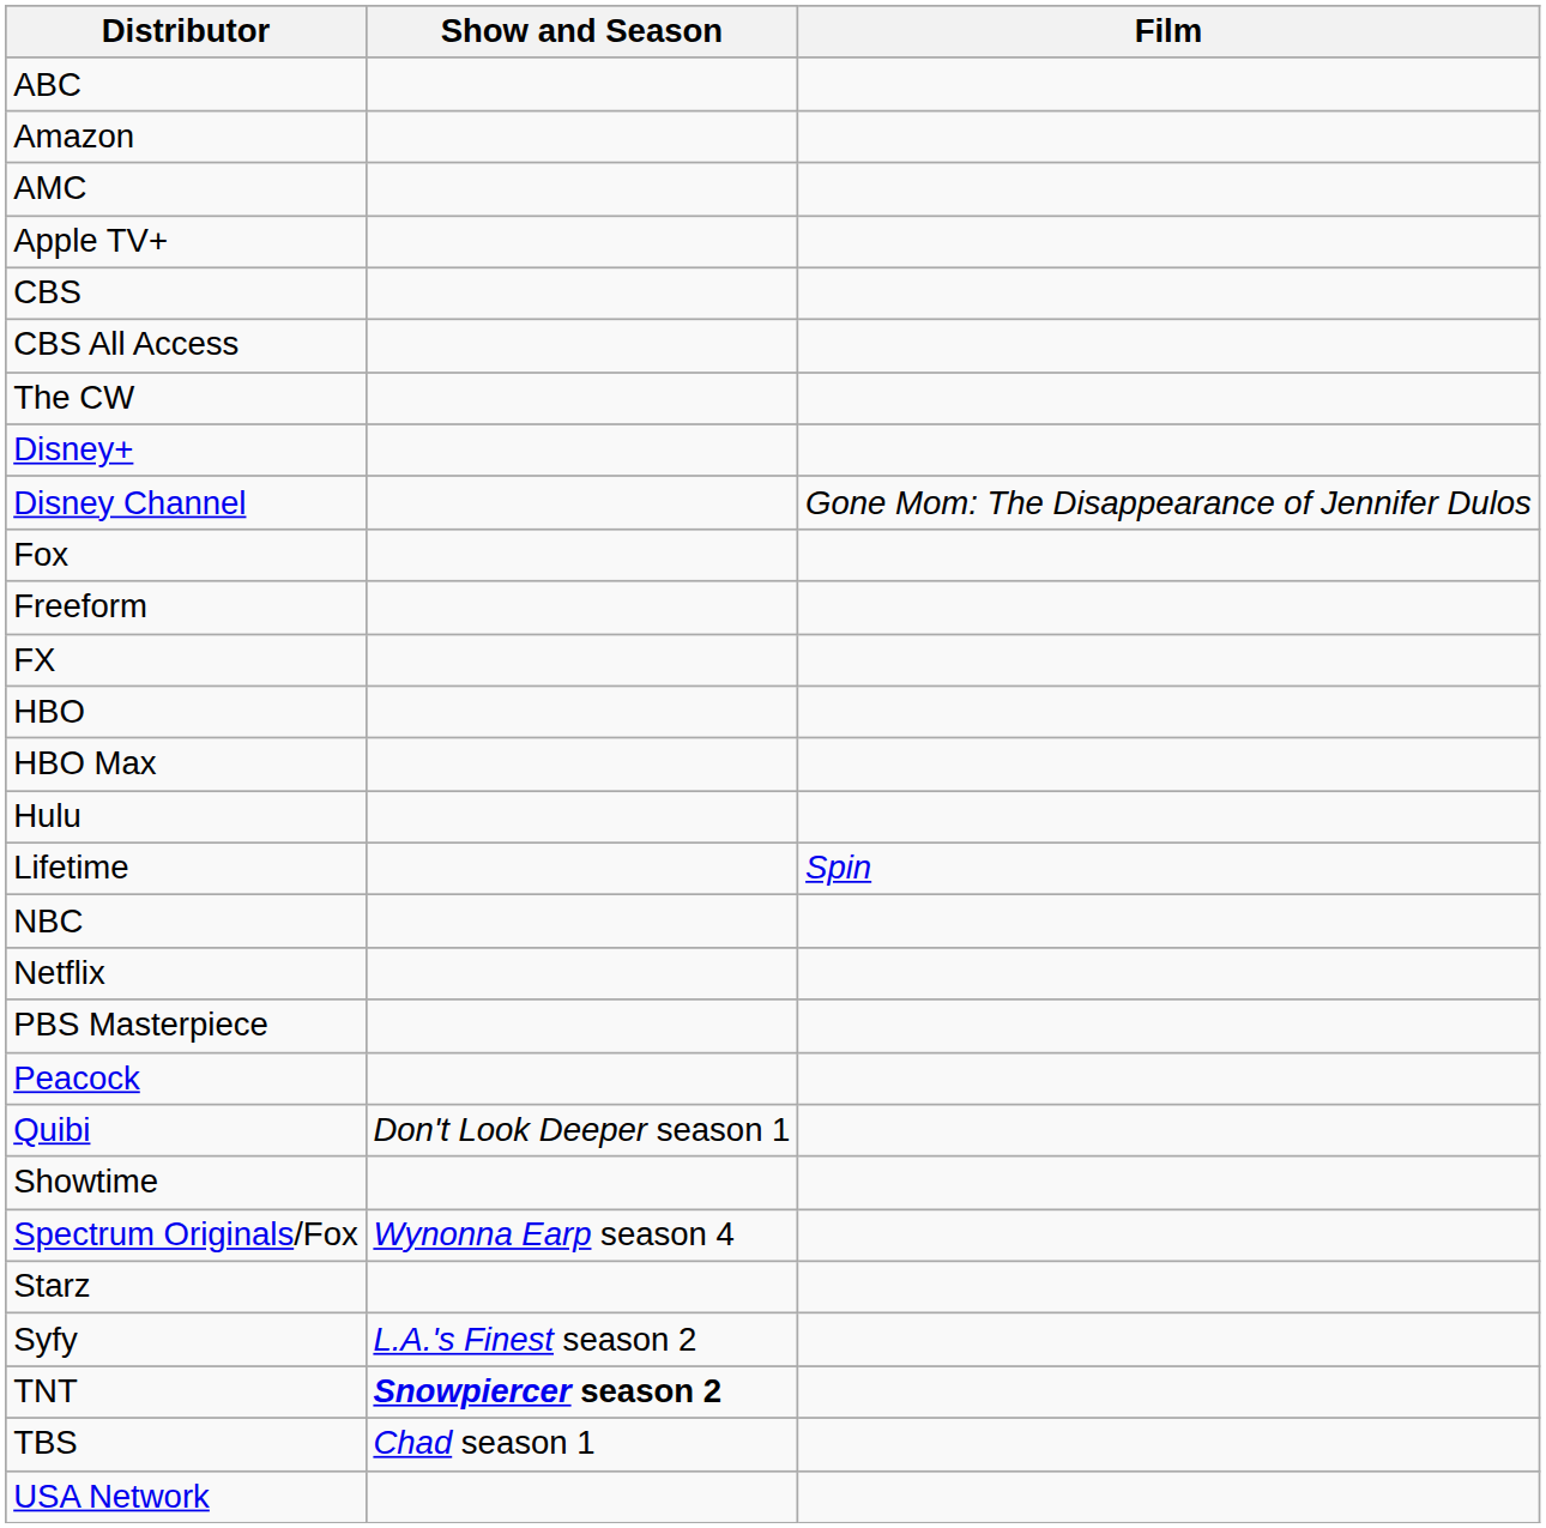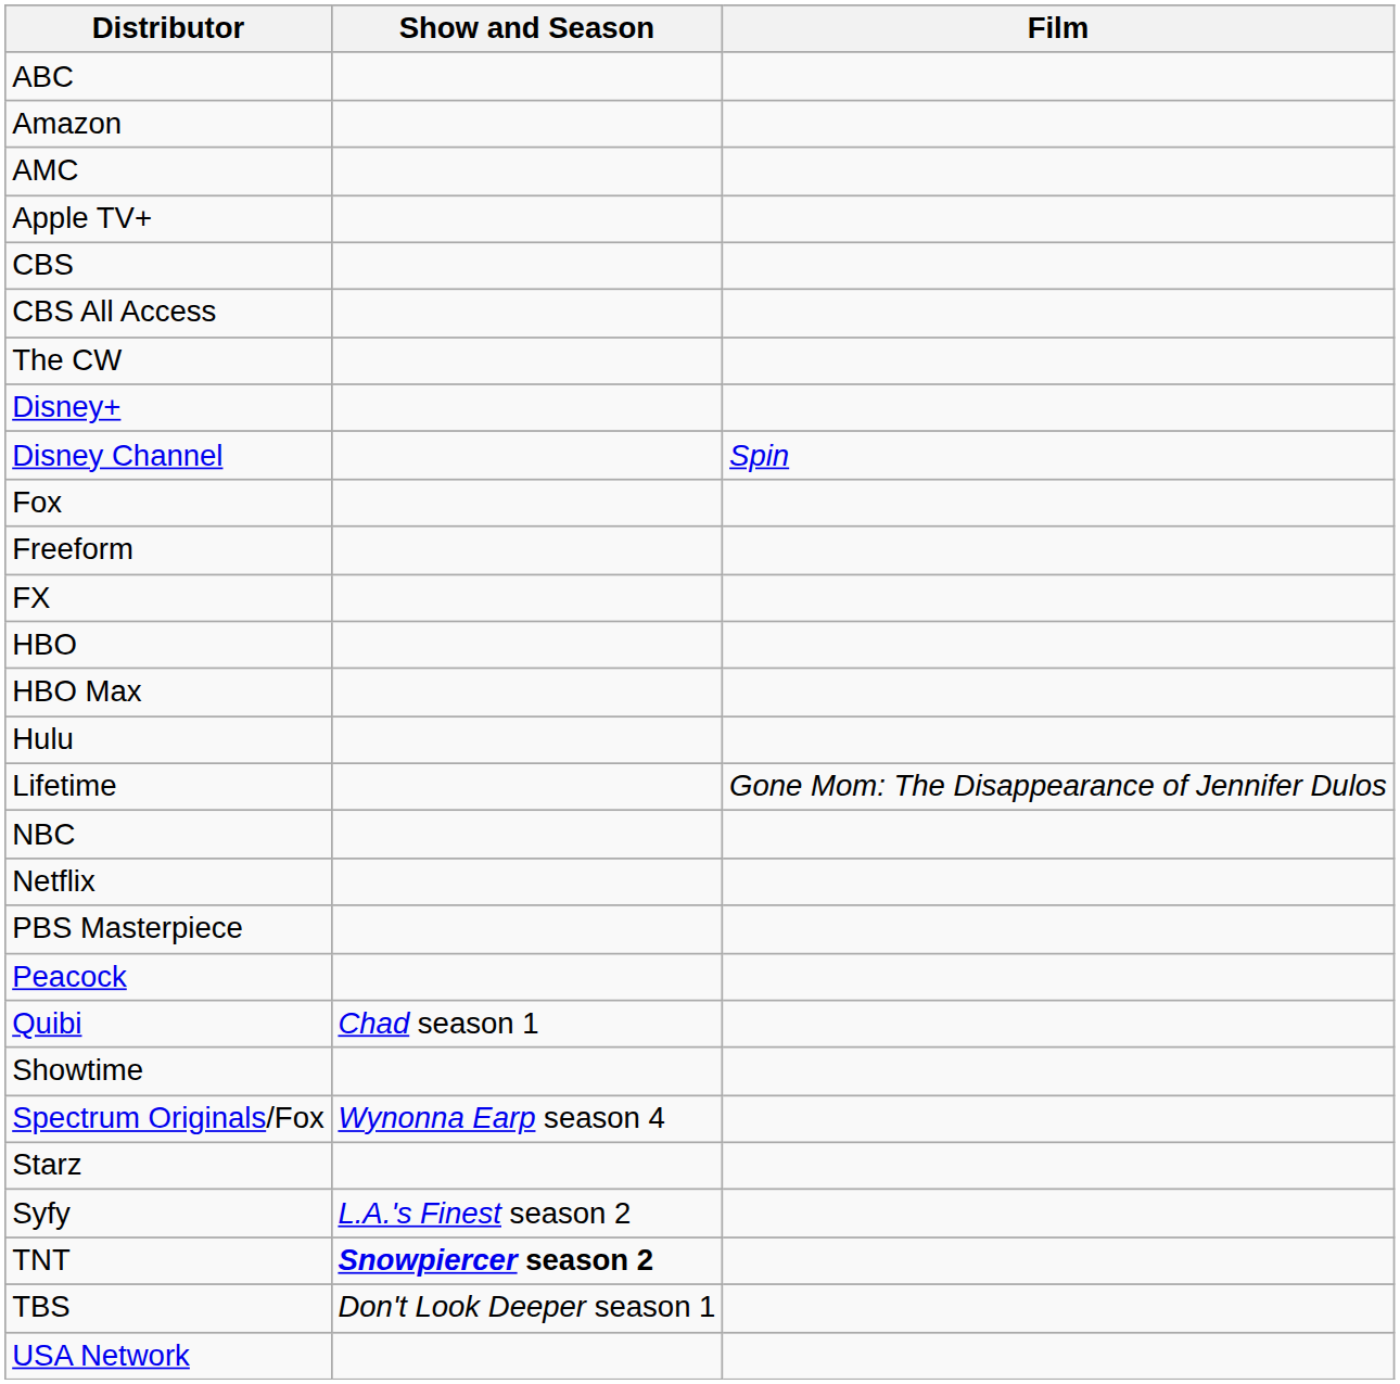 <table class="wikitable">
 <tr>
 <th>Distributor</th>
 <th>Show and Season</th>
 <th>Film</th>
 </tr>
 <tr>
 <td>ABC</td>
 <td></td>
 <td></td>
 </tr>
 <tr>
 <td>Amazon</td>
 <td></td>
 <td></td>
 </tr>
 <tr>
 <td>AMC</td>
 <td></td>
 <td></td>
 </tr>
 <tr>
 <td>Apple TV+</td>
 <td></td>
 <td></td>
 </tr>
 <tr>
 <td>CBS</td>
 <td></td>
 <td></td>
 </tr>
 <tr>
 <td>CBS All Access</td>
 <td></td>
 <td></td>
 </tr>
 <tr>
 <td>The CW</td>
 <td></td>
 <td></td>
 </tr>
 <tr>
 <td><a href='#'>Disney+</a></td>
 <td></td>
 </tr>
 <tr>
 <td><a href='#'>Disney Channel</a></td>
 <td></td>
-<td><em>Gone Mom: The Disappearance of Jennifer Dulos</em></td>
+<td><em><a href='#'>Spin</a></em></td>
 </tr>
 <tr>
 <td>Fox</td>
 <td></td>
 <td></td>
 </tr>
 <tr>
 <td>Freeform</td>
 <td></td>
 <td></td>
 </tr>
 <tr>
 <td>FX</td>
 <td></td>
 <td></td>
 </tr>
 <tr>
 <td>HBO</td>
 <td></td>
 <td></td>
 </tr>
 <tr>
 <td>HBO Max</td>
 <td></td>
 <td></td>
 </tr>
 <tr>
 <td>Hulu</td>
 <td></td>
 <td></td>
 </tr>
 <tr>
 <td>Lifetime</td>
 <td></td>
-<td><em><a href='#'>Spin</a></em></td>
+<td><em>Gone Mom: The Disappearance of Jennifer Dulos</em></td>
 </tr>
 <tr>
 <td>NBC</td>
 <td></td>
 <td></td>
 </tr>
 <tr>
 <td>Netflix</td>
 <td></td>
 <td></td>
 </tr>
 <tr>
 <td>PBS Masterpiece</td>
 <td></td>
 <td></td>
 </tr>
 <tr>
 <td><a href='#'>Peacock</a></td>
 <td></td>
 <td></td>
 </tr>
 <tr>
 <td><a href='#'>Quibi</a></td>
-<td><em>Don't Look Deeper</em> season 1</td>
+<td><em><a href='#'>Chad</a></em> season 1</td>
 <td></td>
 </tr>
 <tr>
 <td>Showtime</td>
 <td></td>
 <td></td>
 </tr>
 <tr>
 <td><a href='#'>Spectrum Originals</a>/Fox</td>
 <td><em><a href='#'>Wynonna Earp</a></em> season 4</td>
 <td></td>
 </tr>
 <tr>
 <td>Starz</td>
 <td></td>
 <td></td>
 </tr>
 <tr>
 <td>Syfy</td>
 <td><em><a href='#'>L.A.'s Finest</a></em> season 2</td>
 <td></td>
 </tr>
 <tr>
 <td>TNT</td>
 <td><strong><em><a href='#'>Snowpiercer</a></em> season 2</strong></td>
 <td></td>
 </tr>
 <tr>
 <td>TBS</td>
-<td><em><a href='#'>Chad</a></em> season 1</td>
+<td><em>Don't Look Deeper</em> season 1</td>
 <td></td>
 </tr>
 <tr>
 <td><a href='#'>USA Network</a></td>
 <td></td>
 <td></td>
 </tr>
 </table>
